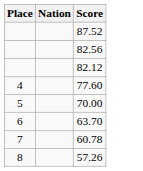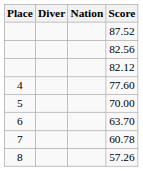 <table class="wikitable sortable" style="text-align:center">
 <tr>
 <th>Place</th>
+<th>Diver</th>
 <th>Nation</th>
 <th>Score</th>
 </tr>
 <tr>
 <td></td>
 <td align=left></td>
+<td align=left></td>
 <td>87.52</td>
 </tr>
 <tr>
 <td></td>
+<td align=left></td>
 <td align=left></td>
 <td>82.56</td>
 </tr>
 <tr>
 <td></td>
 <td align=left></td>
+<td align=left></td>
 <td>82.12</td>
 </tr>
 <tr>
 <td>4</td>
+<td align=left></td>
 <td align=left></td>
 <td>77.60</td>
 </tr>
 <tr>
 <td>5</td>
 <td align=left></td>
+<td align=left></td>
 <td>70.00</td>
 </tr>
 <tr>
 <td>6</td>
+<td align=left></td>
 <td align=left></td>
 <td>63.70</td>
 </tr>
 <tr>
 <td>7</td>
 <td align=left></td>
+<td align=left></td>
 <td>60.78</td>
 </tr>
 <tr>
 <td>8</td>
 <td align=left></td>
+<td align=left></td>
 <td>57.26</td>
 </tr>
 </table>
